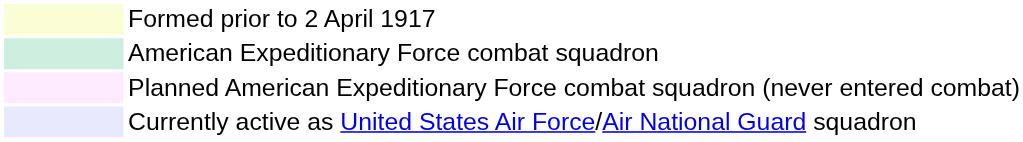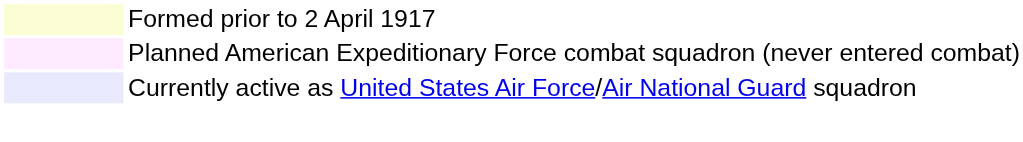 <table>
 <tr>
 <td bgcolor="#FBFDD5" width="75"> </td>
 <td width="300">Formed prior to 2 April 1917</td>
-</tr>
-<tr>
-<td bgcolor="#CEEEE8E" width="75"> </td>
-<td width="300">American Expeditionary Force combat squadron</td>
 </tr>
 <tr>
 <td bgcolor="#FFEBFF" width="75"> </td>
 <td width="600">Planned American Expeditionary Force combat squadron (never entered combat)</td>
 </tr>
 <tr>
 <td bgcolor="#E9E9FD" width="75"> </td>
 <td width="600">Currently active as <a href='#'>United States Air Force</a>/<a href='#'>Air National Guard</a> squadron</td>
 </tr>
 </table>
